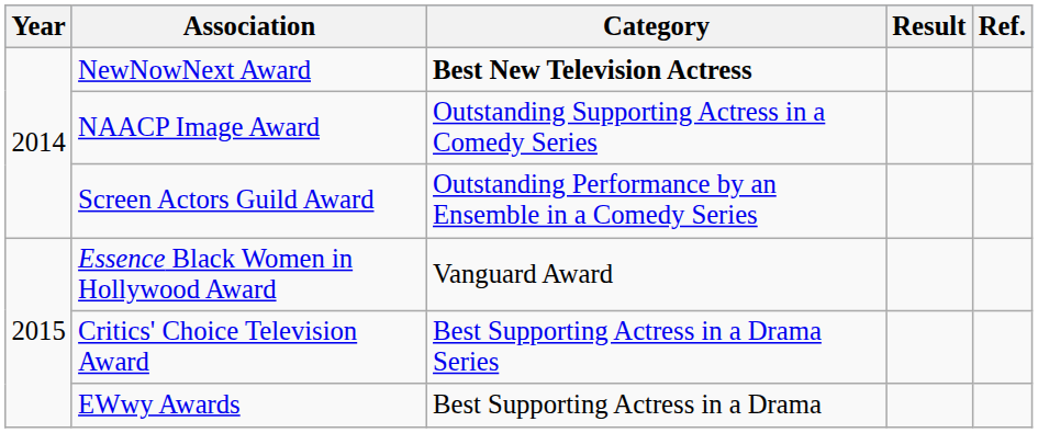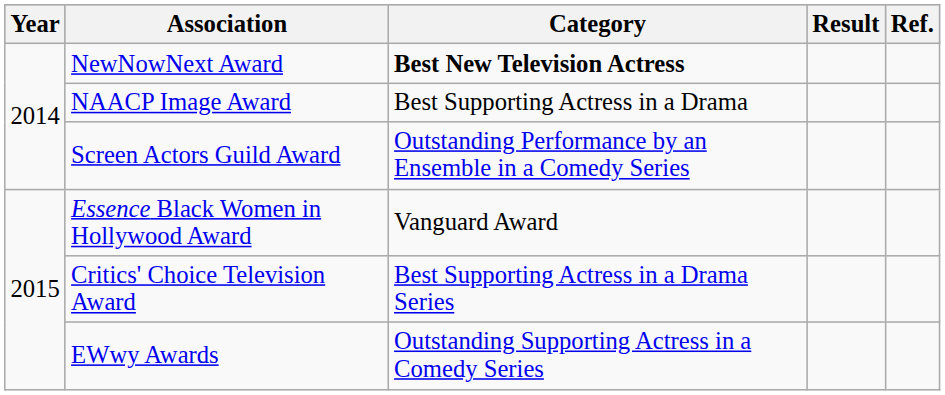 <table class="wikitable sortable">
 <tr style="background:#b0c4de;">
 <th>Year</th>
 <th>Association</th>
 <th>Category</th>
 <th>Result</th>
 <th>Ref.</th>
 </tr>
 <tr>
 <td rowspan=3>2014</td>
 <td><a href='#'>NewNowNext Award</a></td>
 <td><strong>Best New Television Actress</strong></td>
 <td></td>
 <td><div></div></td>
 </tr>
 <tr>
 <td><a href='#'>NAACP Image Award</a></td>
-<td><a href='#'>Outstanding Supporting Actress in a Comedy Series</a></td>
+<td>Best Supporting Actress in a Drama</td>
 <td></td>
 <td><div></div></td>
 </tr>
 <tr>
 <td><a href='#'>Screen Actors Guild Award</a></td>
 <td><a href='#'>Outstanding Performance by an Ensemble in a Comedy Series</a></td>
 <td></td>
 <td><div></div></td>
 </tr>
 <tr>
 <td rowspan=3>2015</td>
 <td><a href='#'><em>Essence</em> Black Women in Hollywood Award</a></td>
 <td>Vanguard Award</td>
 <td></td>
 <td><div></div></td>
 </tr>
 <tr>
 <td><a href='#'>Critics' Choice Television Award</a></td>
 <td><a href='#'>Best Supporting Actress in a Drama Series</a></td>
 <td></td>
 <td><div></div></td>
 </tr>
 <tr>
 <td><a href='#'>EWwy Awards</a></td>
-<td>Best Supporting Actress in a Drama</td>
+<td><a href='#'>Outstanding Supporting Actress in a Comedy Series</a></td>
 <td></td>
 <td><div></div></td>
 </tr>
 </table>
